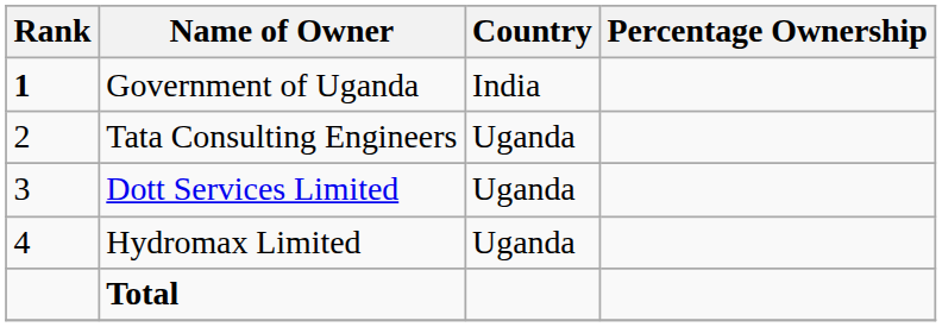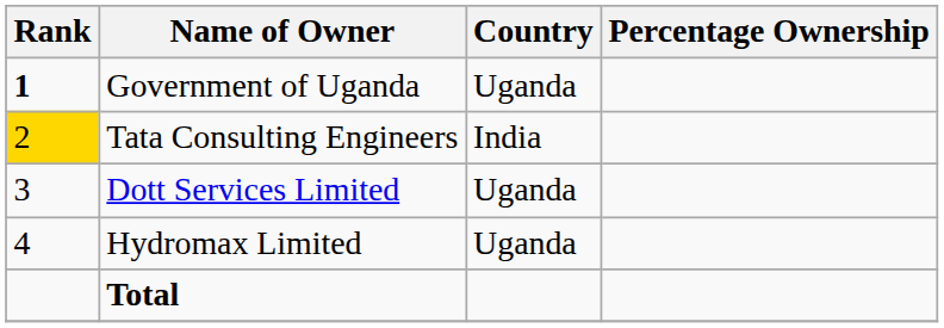 <table class="wikitable sortable" style="margin: 0.5em auto">
 <tr>
 <th>Rank</th>
 <th>Name of Owner</th>
 <th>Country</th>
 <th>Percentage Ownership</th>
 </tr>
 <tr>
 <td><strong>1</strong></td>
 <td>Government of Uganda</td>
-<td>India</td>
+<td>Uganda</td>
 <td></td>
 </tr>
 <tr>
-<td>2</td>
+<td style="background: gold;">2</td>
 <td>Tata Consulting Engineers</td>
-<td>Uganda</td>
+<td>India</td>
 <td></td>
 </tr>
 <tr>
 <td>3</td>
 <td><a href='#'>Dott Services Limited</a></td>
 <td>Uganda</td>
 <td></td>
 </tr>
 <tr>
 <td>4</td>
 <td>Hydromax Limited</td>
 <td>Uganda</td>
 <td></td>
 </tr>
 <tr>
 <td></td>
 <td><strong>Total</strong></td>
 <td></td>
 <td></td>
 </tr>
 <tr>
 </tr>
 </table>
